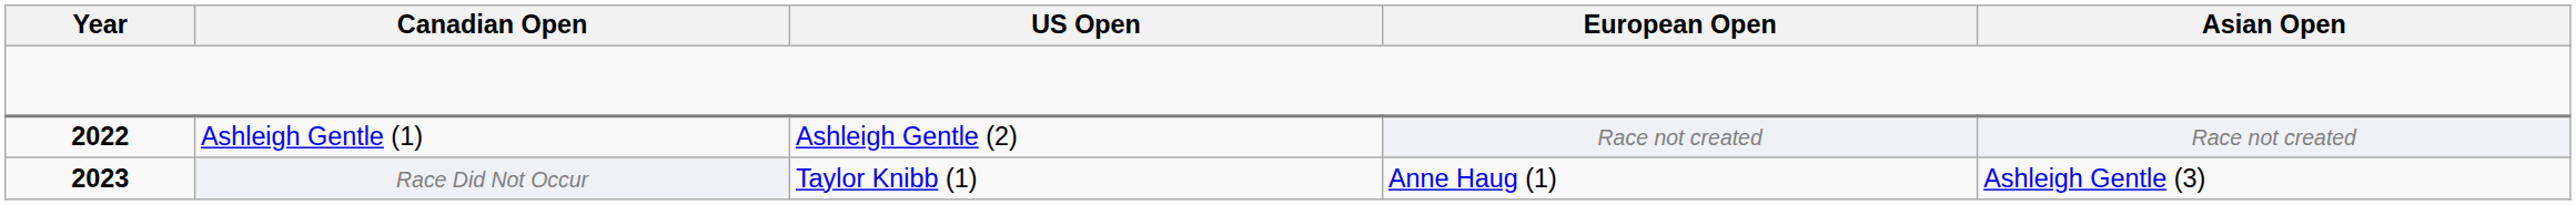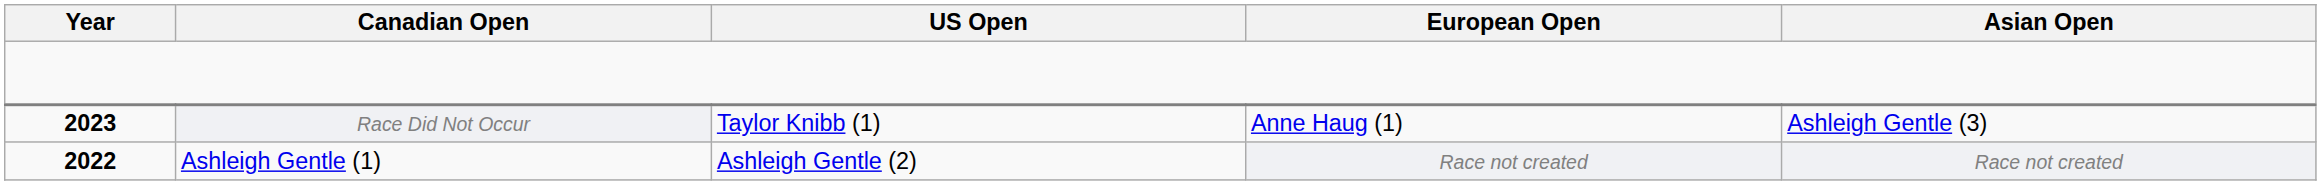 <table class="wikitable sortable" style="width: 100%";>
 <tr>
 <th width=120>Year</th>
 <th width=400>Canadian Open</th>
 <th width=400>US Open</th>
 <th width=400>European Open</th>
 <th width=400>Asian Open</th>
 </tr>
 <tr style="height: 2.7em; border-bottom: 2px solid gray;">
 </tr>
 <tr>
+<td style="text-align: center;"><strong>2023</strong></td>
+<td rowspan="1" style="background: #f0f1f4; color:gray; text-align:center;" class="table-na"><small><em>Race Did Not Occur</em></small></td>
+<td> <a href='#'>Taylor Knibb</a> (1)</td>
+<td> <a href='#'>Anne Haug</a> (1)</td>
+<td> <a href='#'>Ashleigh Gentle</a> (3)</td>
+</tr>
+<tr>
 <td style="text-align: center;"><strong>2022</strong></td>
 <td> <a href='#'>Ashleigh Gentle</a> (1)</td>
 <td> <a href='#'>Ashleigh Gentle</a> (2)</td>
 <td rowspan="1" style="background: #f0f1f4; color:gray; text-align:center;" class="table-na"><small><em>Race not created</em></small></td>
 <td rowspan="1" style="background: #f0f1f4; color:gray; text-align:center;" class="table-na"><small><em>Race not created</em></small></td>
 </tr>
-<tr>
-<td style="text-align: center;"><strong>2023</strong></td>
-<td rowspan="1" style="background: #f0f1f4; color:gray; text-align:center;" class="table-na"><small><em>Race Did Not Occur</em></small></td>
-<td> <a href='#'>Taylor Knibb</a> (1)</td>
-<td> <a href='#'>Anne Haug</a> (1)</td>
-<td> <a href='#'>Ashleigh Gentle</a> (3)</td>
-</tr>
 </table>
